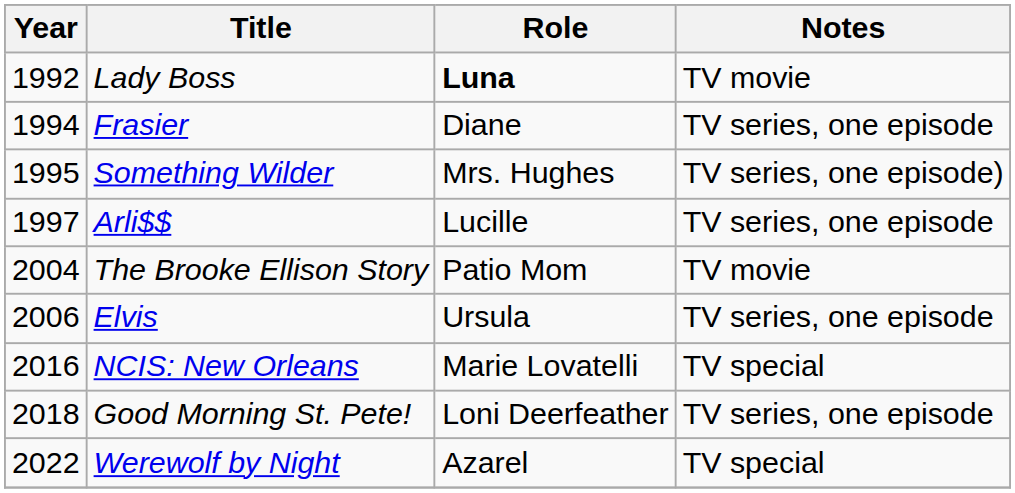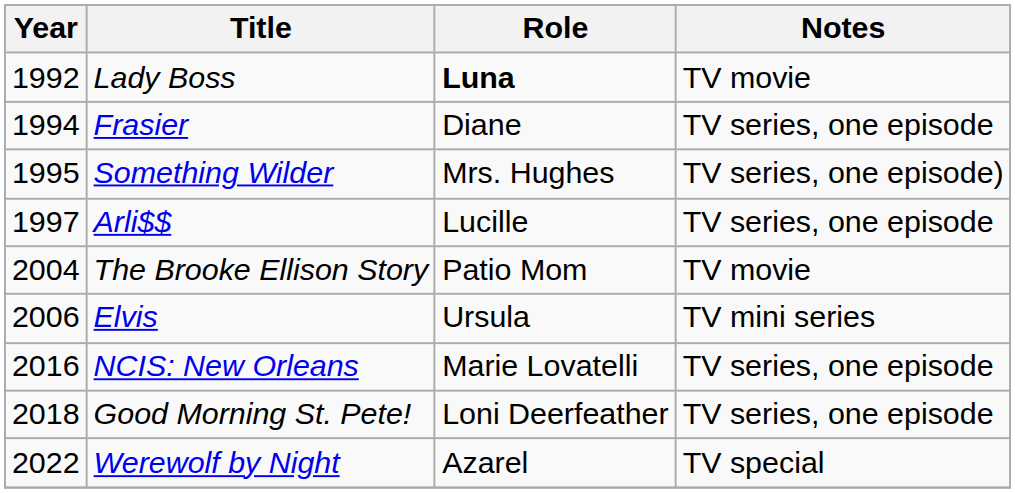 <table class="wikitable sortable">
 <tr>
 <th>Year</th>
 <th>Title</th>
 <th>Role</th>
 <th class="unsortable">Notes</th>
 </tr>
 <tr>
 <td>1992</td>
 <td><em>Lady Boss</em></td>
 <td><strong>Luna</strong></td>
 <td>TV movie</td>
 </tr>
 <tr>
 <td>1994</td>
 <td><em><a href='#'>Frasier</a></em></td>
 <td>Diane</td>
 <td>TV series, one episode</td>
 </tr>
 <tr>
 <td>1995</td>
 <td><em><a href='#'>Something Wilder</a></em></td>
 <td>Mrs. Hughes</td>
 <td>TV series, one episode)</td>
 </tr>
 <tr>
 <td>1997</td>
 <td><em><a href='#'>Arli$$</a></em></td>
 <td>Lucille</td>
 <td>TV series, one episode</td>
 </tr>
 <tr>
 <td>2004</td>
 <td data-sort-value="Brooke Ellison Story, The"><em>The Brooke Ellison Story</em></td>
 <td>Patio Mom</td>
 <td>TV movie</td>
 </tr>
 <tr>
 <td>2006</td>
 <td><em><a href='#'>Elvis</a></em></td>
 <td>Ursula</td>
-<td>TV series, one episode</td>
+<td>TV mini series</td>
 </tr>
 <tr>
 <td>2016</td>
 <td><em><a href='#'>NCIS: New Orleans</a></em></td>
 <td>Marie Lovatelli</td>
-<td>TV special</td>
+<td>TV series, one episode</td>
 </tr>
 <tr>
 <td>2018</td>
 <td><em>Good Morning St. Pete!</em></td>
 <td>Loni Deerfeather</td>
 <td>TV series, one episode</td>
 </tr>
 <tr>
 <td>2022</td>
 <td><em><a href='#'>Werewolf by Night</a></em></td>
 <td>Azarel</td>
 <td>TV special</td>
 </tr>
 <tr>
 </tr>
 </table>
